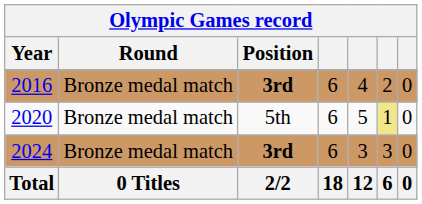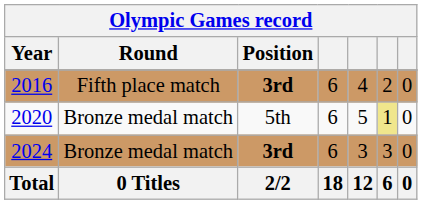 <table class="wikitable" style="text-align: center;">
 <tr>
 <th colspan=7><a href='#'>Olympic Games record</a></th>
 </tr>
 <tr>
 <th>Year</th>
 <th>Round</th>
 <th>Position</th>
 <th></th>
 <th></th>
 <th></th>
 <th></th>
 </tr>
 <tr>
 </tr>
 <tr bgcolor=cc9966>
 <td> <a href='#'>2016</a></td>
-<td>Bronze medal match</td>
+<td>Fifth place match</td>
 <td><strong>3rd</strong></td>
 <td>6</td>
 <td>4</td>
 <td>2</td>
 <td>0</td>
 </tr>
 <tr>
 <td> <a href='#'>2020</a></td>
 <td>Bronze medal match</td>
 <td>5th</td>
 <td>6</td>
 <td>5</td>
 <td style="background: khaki;">1</td>
 <td>0</td>
 </tr>
 <tr bgcolor=cc9966>
 <td> <a href='#'>2024</a></td>
 <td>Bronze medal match</td>
 <td><strong>3rd</strong></td>
 <td>6</td>
 <td>3</td>
 <td>3</td>
 <td>0</td>
 </tr>
 <tr>
 <th>Total</th>
 <th>0 Titles</th>
 <th>2/2</th>
 <th>18</th>
 <th>12</th>
 <th>6</th>
 <th>0</th>
 </tr>
 </table>
